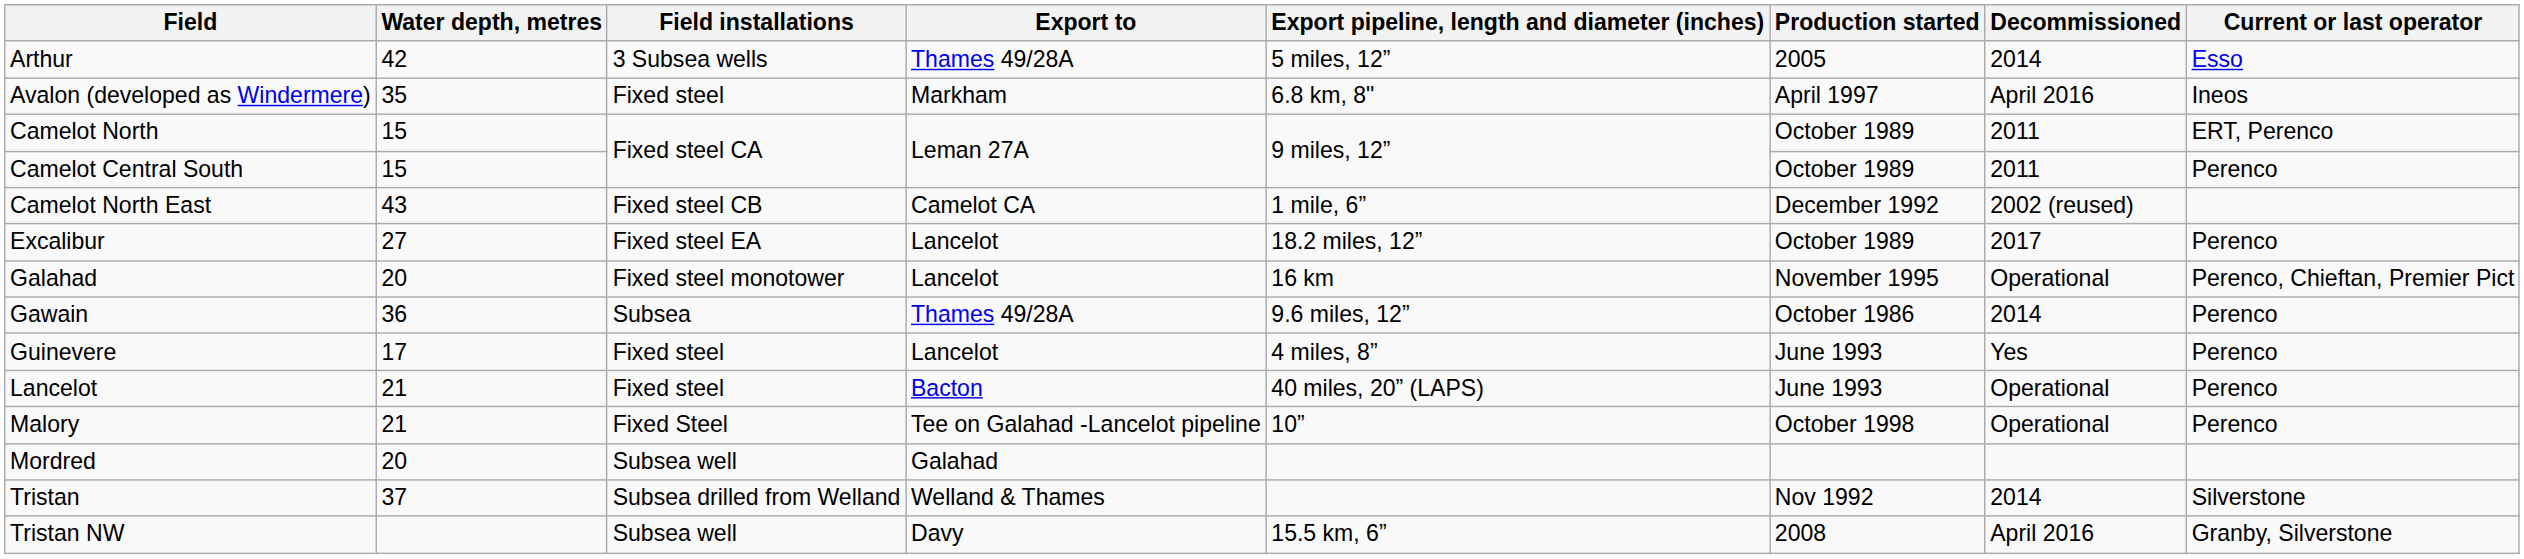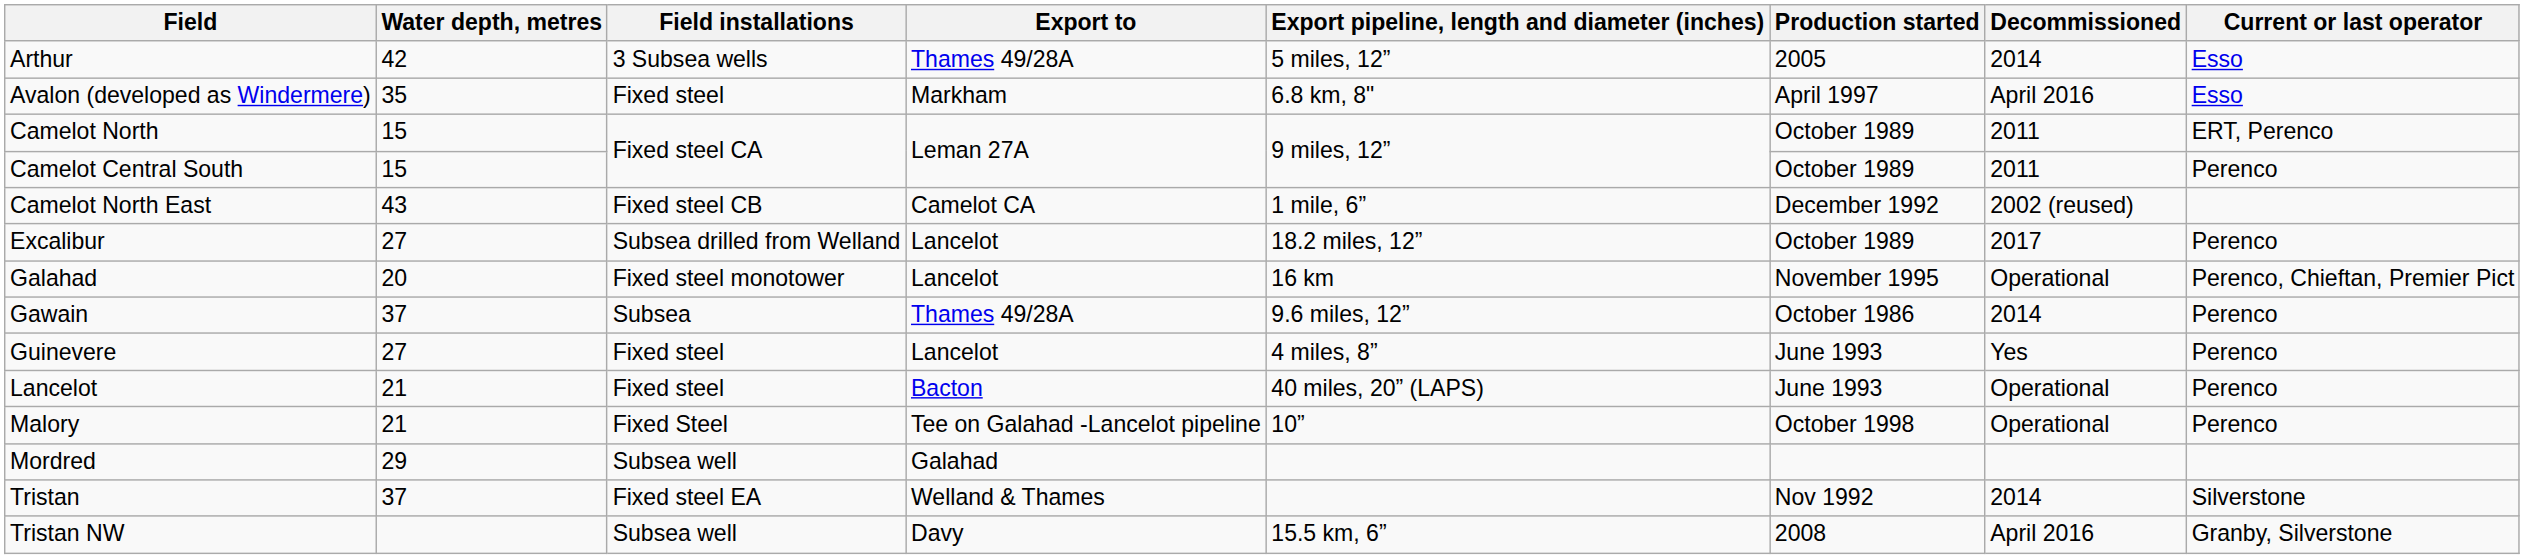 <table class="wikitable">
 <tr>
 <th>Field</th>
 <th>Water  depth, metres</th>
 <th>Field  installations</th>
 <th>Export  to</th>
 <th>Export  pipeline, length and diameter (inches)</th>
 <th>Production  started</th>
 <th>Decommissioned</th>
 <th>Current  or last operator</th>
 </tr>
 <tr>
 <td>Arthur</td>
 <td>42</td>
 <td>3  Subsea wells</td>
 <td><a href='#'>Thames</a>  49/28A</td>
 <td>5  miles, 12”</td>
 <td>2005</td>
 <td>2014</td>
 <td><a href='#'>Esso</a></td>
 </tr>
 <tr>
 <td>Avalon (developed as <a href='#'>Windermere</a>)</td>
 <td>35</td>
 <td>Fixed steel</td>
 <td>Markham</td>
 <td>6.8 km, 8"</td>
 <td>April 1997</td>
 <td>April 2016</td>
-<td>Ineos</td>
+<td><a href='#'>Esso</a></td>
 </tr>
 <tr>
 <td>Camelot  North</td>
 <td>15</td>
 <td rowspan="2">Fixed  steel CA</td>
 <td rowspan="2">Leman  27A</td>
 <td rowspan="2">9  miles, 12”</td>
 <td>October  1989</td>
 <td>2011</td>
 <td>ERT,  Perenco</td>
 </tr>
 <tr>
 <td>Camelot  Central South</td>
 <td>15</td>
 <td>October  1989</td>
 <td>2011</td>
 <td>Perenco</td>
 </tr>
 <tr>
 <td>Camelot  North East</td>
 <td>43</td>
 <td>Fixed  steel CB</td>
 <td>Camelot  CA</td>
 <td>1  mile, 6”</td>
 <td>December  1992</td>
 <td>2002  (reused)</td>
 <td></td>
 </tr>
 <tr>
 <td>Excalibur</td>
 <td>27</td>
-<td>Fixed  steel EA</td>
+<td>Subsea  drilled from Welland</td>
 <td>Lancelot</td>
 <td>18.2  miles, 12”</td>
 <td>October  1989</td>
 <td>2017</td>
 <td>Perenco</td>
 </tr>
 <tr>
 <td>Galahad</td>
 <td>20</td>
 <td>Fixed  steel monotower</td>
 <td>Lancelot</td>
 <td>16  km</td>
 <td>November  1995</td>
 <td>Operational</td>
 <td>Perenco,  Chieftan, Premier Pict</td>
 </tr>
 <tr>
 <td>Gawain</td>
-<td>36</td>
+<td>37</td>
 <td>Subsea</td>
 <td><a href='#'>Thames</a>  49/28A</td>
 <td>9.6  miles, 12”</td>
 <td>October  1986</td>
 <td>2014</td>
 <td>Perenco</td>
 </tr>
 <tr>
 <td>Guinevere</td>
-<td>17</td>
+<td>27</td>
 <td>Fixed  steel</td>
 <td>Lancelot</td>
 <td>4  miles, 8”</td>
 <td>June  1993</td>
 <td>Yes</td>
 <td>Perenco</td>
 </tr>
 <tr>
 <td>Lancelot</td>
 <td>21</td>
 <td>Fixed  steel</td>
 <td><a href='#'>Bacton</a></td>
 <td>40  miles, 20” (LAPS)</td>
 <td>June  1993</td>
 <td>Operational</td>
 <td>Perenco</td>
 </tr>
 <tr>
 <td>Malory</td>
 <td>21</td>
 <td>Fixed  Steel</td>
 <td>Tee  on Galahad -Lancelot pipeline</td>
 <td>10”</td>
 <td>October  1998</td>
 <td>Operational</td>
 <td>Perenco</td>
 </tr>
 <tr>
 <td>Mordred</td>
-<td>20</td>
+<td>29</td>
 <td>Subsea well</td>
 <td>Galahad</td>
 <td></td>
 <td></td>
 <td></td>
 <td></td>
 </tr>
 <tr>
 <td>Tristan</td>
 <td>37</td>
-<td>Subsea  drilled from Welland</td>
+<td>Fixed  steel EA</td>
 <td>Welland  & Thames</td>
 <td></td>
 <td>Nov  1992</td>
 <td>2014</td>
 <td>Silverstone</td>
 </tr>
 <tr>
 <td>Tristan  NW</td>
 <td></td>
 <td>Subsea well</td>
 <td>Davy</td>
 <td>15.5 km, 6”</td>
 <td>2008</td>
 <td>April 2016</td>
 <td>Granby,  Silverstone</td>
 </tr>
 </table>
